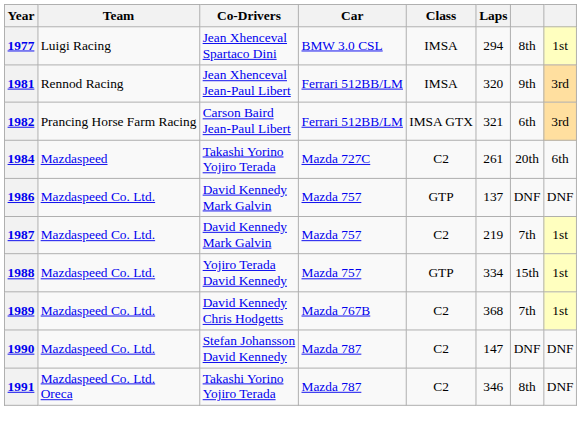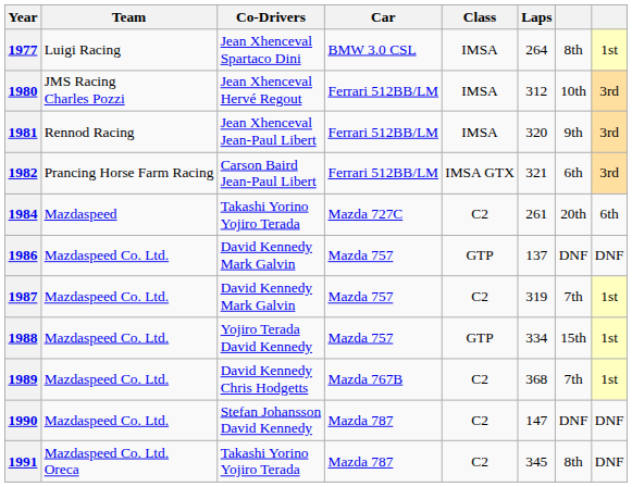 <table class="wikitable" style="text-align:center; font-size:90%">
 <tr>
 <th>Year</th>
 <th>Team</th>
 <th>Co-Drivers</th>
 <th>Car</th>
 <th>Class</th>
 <th>Laps</th>
 <th></th>
 <th></th>
 </tr>
 <tr align="centre">
 <th><a href='#'>1977</a></th>
 <td align="left"> Luigi Racing</td>
 <td align="left"> <a href='#'>Jean Xhenceval</a><br> <a href='#'>Spartaco Dini</a></td>
 <td align="left"><a href='#'>BMW 3.0 CSL</a></td>
 <td>IMSA</td>
-<td>294</td>
+<td>264</td>
 <td>8th</td>
 <td style="background:#ffffbf;">1st</td>
+</tr>
+<tr align="centre">
+<th><a href='#'>1980</a></th>
+<td align="left"> JMS Racing<br> <a href='#'>Charles Pozzi</a></td>
+<td align="left"> <a href='#'>Jean Xhenceval</a><br> <a href='#'>Hervé Regout</a></td>
+<td align="left"><a href='#'>Ferrari 512BB/LM</a></td>
+<td>IMSA</td>
+<td>312</td>
+<td>10th</td>
+<td style="background:#ffdf9f;">3rd</td>
 </tr>
 <tr align="centre">
 <th><a href='#'>1981</a></th>
 <td align="left"> Rennod Racing</td>
 <td align="left"> <a href='#'>Jean Xhenceval</a><br> <a href='#'>Jean-Paul Libert</a></td>
 <td align="left"><a href='#'>Ferrari 512BB/LM</a></td>
 <td>IMSA</td>
 <td>320</td>
 <td>9th</td>
 <td style="background:#ffdf9f;">3rd</td>
 </tr>
 <tr align="centre">
 <th><a href='#'>1982</a></th>
 <td align="left"> Prancing Horse Farm Racing</td>
 <td align="left"> <a href='#'>Carson Baird</a><br> <a href='#'>Jean-Paul Libert</a></td>
 <td align="left"><a href='#'>Ferrari 512BB/LM</a></td>
 <td>IMSA GTX</td>
 <td>321</td>
 <td>6th</td>
 <td style="background:#ffdf9f;">3rd</td>
 </tr>
 <tr align="centre">
 <th><a href='#'>1984</a></th>
 <td align="left"> <a href='#'>Mazdaspeed</a></td>
 <td align="left"> <a href='#'>Takashi Yorino</a><br> <a href='#'>Yojiro Terada</a></td>
 <td align="left"><a href='#'>Mazda 727C</a></td>
 <td>C2</td>
 <td>261</td>
 <td>20th</td>
 <td>6th</td>
 </tr>
 <tr align="centre">
 <th><a href='#'>1986</a></th>
 <td align="left"> <a href='#'>Mazdaspeed Co. Ltd.</a></td>
 <td align="left"> <a href='#'>David Kennedy</a><br> <a href='#'>Mark Galvin</a></td>
 <td align="left"><a href='#'>Mazda 757</a></td>
 <td>GTP</td>
 <td>137</td>
 <td>DNF</td>
 <td>DNF</td>
 </tr>
 <tr align="centre">
 <th><a href='#'>1987</a></th>
 <td align="left"> <a href='#'>Mazdaspeed Co. Ltd.</a></td>
 <td align="left"> <a href='#'>David Kennedy</a><br> <a href='#'>Mark Galvin</a></td>
 <td align="left"><a href='#'>Mazda 757</a></td>
 <td>C2</td>
-<td>219</td>
+<td>319</td>
 <td>7th</td>
 <td style="background:#ffffbf;">1st</td>
 </tr>
 <tr align="centre">
 <th><a href='#'>1988</a></th>
 <td align="left"> <a href='#'>Mazdaspeed Co. Ltd.</a></td>
 <td align="left"> <a href='#'>Yojiro Terada</a><br> <a href='#'>David Kennedy</a></td>
 <td align="left"><a href='#'>Mazda 757</a></td>
 <td>GTP</td>
 <td>334</td>
 <td>15th</td>
 <td style="background:#ffffbf;">1st</td>
 </tr>
 <tr align="centre">
 <th><a href='#'>1989</a></th>
 <td align="left"> <a href='#'>Mazdaspeed Co. Ltd.</a></td>
 <td align="left"> <a href='#'>David Kennedy</a><br> <a href='#'>Chris Hodgetts</a></td>
 <td align="left"><a href='#'>Mazda 767B</a></td>
 <td>C2</td>
 <td>368</td>
 <td>7th</td>
 <td style="background:#ffffbf;">1st</td>
 </tr>
 <tr align="centre">
 <th><a href='#'>1990</a></th>
 <td align="left"> <a href='#'>Mazdaspeed Co. Ltd.</a></td>
 <td align="left"> <a href='#'>Stefan Johansson</a><br> <a href='#'>David Kennedy</a></td>
 <td align="left"><a href='#'>Mazda 787</a></td>
 <td>C2</td>
 <td>147</td>
 <td>DNF</td>
 <td>DNF</td>
 </tr>
 <tr align="centre">
 <th><a href='#'>1991</a></th>
 <td align="left"> <a href='#'>Mazdaspeed Co. Ltd.</a><br> <a href='#'>Oreca</a></td>
 <td align="left"> <a href='#'>Takashi Yorino</a><br> <a href='#'>Yojiro Terada</a></td>
 <td align="left"><a href='#'>Mazda 787</a></td>
 <td>C2</td>
-<td>346</td>
+<td>345</td>
 <td>8th</td>
 <td>DNF</td>
 </tr>
 </table>
